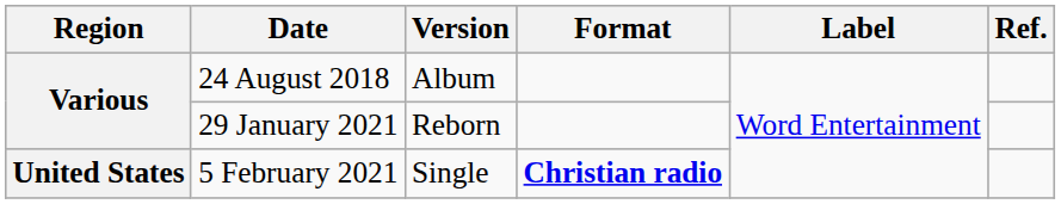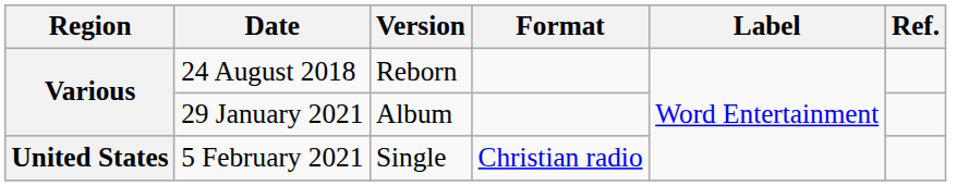 <table class="wikitable plainrowheaders">
 <tr>
 <th scope="col">Region</th>
 <th scope="col">Date</th>
 <th scope="col">Version</th>
 <th scope="col">Format</th>
 <th scope="col">Label</th>
 <th scope="col">Ref.</th>
 </tr>
 <tr>
 <th scope="row" rowspan="2">Various</th>
 <td>24 August 2018</td>
-<td>Album</td>
+<td>Reborn<br></td>
 <td></td>
 <td rowspan="3"><a href='#'>Word Entertainment</a></td>
 <td></td>
 </tr>
 <tr>
 <td>29 January 2021</td>
-<td>Reborn<br></td>
+<td>Album</td>
 <td></td>
 <td></td>
 </tr>
 <tr>
 <th scope="row">United States</th>
 <td>5 February 2021</td>
 <td>Single</td>
-<td><strong><a href='#'>Christian radio</a></strong></td>
+<td><a href='#'>Christian radio</a></td>
 <td></td>
 </tr>
 </table>
